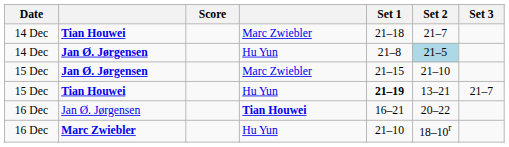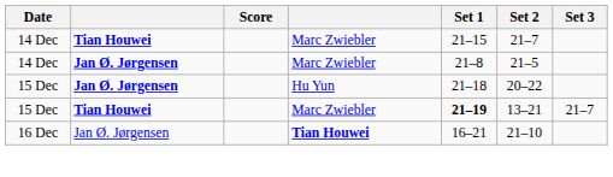 <table class="wikitable" style="text-align: center; font-size:90% ">
 <tr>
 <th width="60">Date</th>
 <th align="right" width="150"></th>
 <th width="60">Score</th>
 <th align="left" width="150"></th>
 <th width="50">Set 1</th>
 <th width="50">Set 2</th>
 <th width="50">Set 3</th>
 </tr>
 <tr>
 <td>14 Dec</td>
 <td align=left><strong> <a href='#'>Tian Houwei</a></strong></td>
 <td align=center></td>
 <td align=left> <a href='#'>Marc Zwiebler</a></td>
-<td>21–18</td>
+<td>21–15</td>
 <td>21–7</td>
 <td></td>
 </tr>
 <tr>
 <td>14 Dec</td>
 <td align=left><strong> <a href='#'>Jan Ø. Jørgensen</a></strong></td>
 <td align=center></td>
-<td align=left> <a href='#'>Hu Yun</a></td>
+<td align=left> <a href='#'>Marc Zwiebler</a></td>
 <td>21–8</td>
-<td style="background: lightblue;">21–5</td>
+<td>21–5</td>
 <td></td>
 </tr>
 <tr>
 <td>15 Dec</td>
 <td align=left><strong> <a href='#'>Jan Ø. Jørgensen</a></strong></td>
 <td align=center></td>
-<td align=left> <a href='#'>Marc Zwiebler</a></td>
-<td>21–15</td>
-<td>21–10</td>
+<td align=left> <a href='#'>Hu Yun</a></td>
+<td>21–18</td>
+<td>20–22</td>
 <td></td>
 </tr>
 <tr>
 <td>15 Dec</td>
 <td align=left><strong> <a href='#'>Tian Houwei</a></strong></td>
 <td align=center></td>
-<td align=left> <a href='#'>Hu Yun</a></td>
+<td align=left> <a href='#'>Marc Zwiebler</a></td>
 <td><strong>21–19</strong></td>
 <td>13–21</td>
 <td>21–7</td>
 </tr>
 <tr>
 <td>16 Dec</td>
 <td align=left> <a href='#'>Jan Ø. Jørgensen</a></td>
 <td align=center></td>
 <td align=left><strong> <a href='#'>Tian Houwei</a></strong></td>
 <td>16–21</td>
-<td>20–22</td>
-<td></td>
-</tr>
-<tr>
-<td>16 Dec</td>
-<td align=left><strong> <a href='#'>Marc Zwiebler</a></strong></td>
-<td align=center></td>
-<td align=left> <a href='#'>Hu Yun</a></td>
 <td>21–10</td>
-<td>18–10<sup>r</sup></td>
 <td></td>
 </tr>
 </table>
